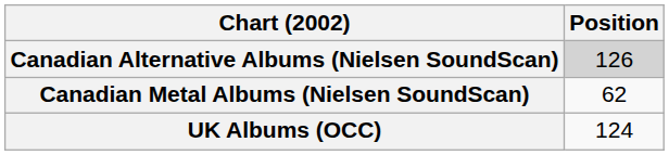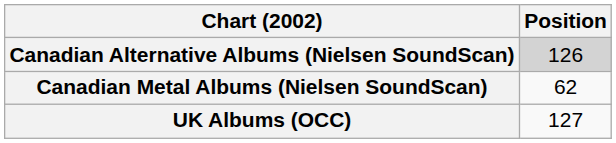 <table class="wikitable sortable plainrowheaders" style="text-align:center">
 <tr>
 <th scope="column">Chart (2002)</th>
 <th scope="column">Position</th>
 </tr>
 <tr>
 <th scope="row">Canadian Alternative Albums (Nielsen SoundScan)</th>
 <td style="background: lightgrey;">126</td>
 </tr>
 <tr>
 <th scope="row">Canadian Metal Albums (Nielsen SoundScan)</th>
 <td>62</td>
 </tr>
 <tr>
 <th scope="row">UK Albums (OCC)</th>
-<td>124</td>
+<td>127</td>
 </tr>
 </table>
